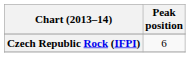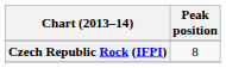 <table class="wikitable sortable plainrowheaders">
 <tr>
 <th>Chart (2013–14)</th>
 <th>Peak<br>position</th>
 </tr>
 <tr>
 </tr>
 <tr>
 <th scope="row">Czech Republic <a href='#'>Rock</a> (<a href='#'>IFPI</a>)</th>
-<td style="text-align:center">6</td>
+<td style="text-align:center">8</td>
 </tr>
 <tr>
 </tr>
 <tr>
 </tr>
 <tr>
 </tr>
 <tr>
 </tr>
 <tr>
 </tr>
 </table>
